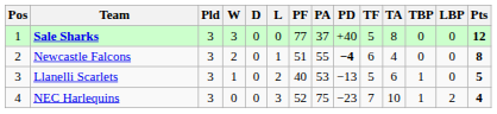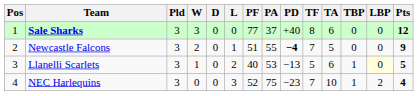 <table class="wikitable" style="text-align:center">
 <tr>
 <th width="20">Pos</th>
 <th width="200">Team</th>
 <th width="20">Pld</th>
 <th width="20">W</th>
 <th width="20">D</th>
 <th width="20">L</th>
 <th width="20">PF</th>
 <th width="20">PA</th>
 <th width="20">PD</th>
 <th width="20">TF</th>
 <th width="20">TA</th>
 <th width="20">TBP</th>
 <th width="20">LBP</th>
 <th width="20">Pts</th>
 </tr>
 <tr bgcolor=#ccffcc>
 <td>1</td>
 <td align=left> <strong><a href='#'>Sale Sharks</a></strong></td>
 <td>3</td>
 <td>3</td>
 <td>0</td>
 <td>0</td>
 <td>77</td>
 <td>37</td>
 <td>+40</td>
-<td>5</td>
 <td>8</td>
+<td>6</td>
 <td>0</td>
 <td>0</td>
 <td><strong>12</strong></td>
 </tr>
 <tr>
 <td>2</td>
 <td align=left> <a href='#'>Newcastle Falcons</a></td>
 <td>3</td>
 <td>2</td>
 <td>0</td>
 <td>1</td>
 <td>51</td>
 <td>55</td>
 <td><strong>−4</strong></td>
-<td>6</td>
-<td>4</td>
+<td>7</td>
+<td>5</td>
 <td>0</td>
 <td>0</td>
-<td><strong>8</strong></td>
+<td><strong>9</strong></td>
 </tr>
 <tr>
 <td>3</td>
 <td align=left> <a href='#'>Llanelli Scarlets</a></td>
 <td>3</td>
 <td>1</td>
 <td>0</td>
 <td>2</td>
 <td>40</td>
 <td>53</td>
 <td>−13</td>
 <td>5</td>
 <td>6</td>
 <td>1</td>
-<td>0</td>
+<td style="background: lightyellow;">0</td>
 <td><strong>5</strong></td>
 </tr>
 <tr>
 <td>4</td>
 <td align=left> <a href='#'>NEC Harlequins</a></td>
 <td>3</td>
 <td>0</td>
 <td>0</td>
 <td>3</td>
 <td>52</td>
 <td>75</td>
 <td>−23</td>
 <td>7</td>
 <td>10</td>
 <td>1</td>
 <td>2</td>
 <td><strong>4</strong></td>
 </tr>
 </table>
